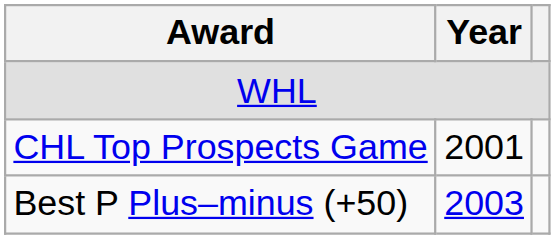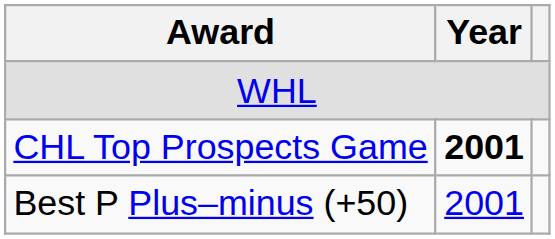 <table class="wikitable">
 <tr>
 <th>Award</th>
 <th>Year</th>
 <th></th>
 </tr>
 <tr ALIGN="center" bgcolor="#e0e0e0">
 <td colspan="3"><a href='#'>WHL</a></td>
 </tr>
 <tr>
 <td><a href='#'>CHL Top Prospects Game</a></td>
-<td>2001</td>
+<td><strong>2001</strong></td>
 <td></td>
 </tr>
 <tr>
 <td>Best P <a href='#'>Plus–minus</a> (+50)</td>
-<td><a href='#'>2003</a></td>
+<td><a href='#'>2001</a></td>
 <td></td>
 </tr>
 </table>
